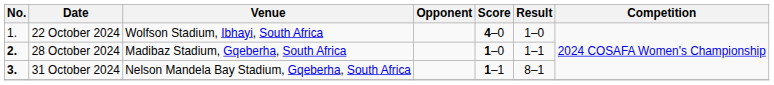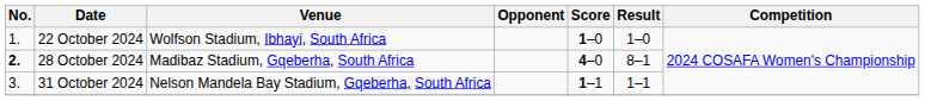 <table class="wikitable">
 <tr>
 <th>No.</th>
 <th>Date</th>
 <th>Venue</th>
 <th>Opponent</th>
 <th>Score</th>
 <th>Result</th>
 <th>Competition</th>
 </tr>
 <tr>
 <td>1.</td>
 <td>22 October 2024</td>
 <td>Wolfson Stadium, <a href='#'>Ibhayi</a>, <a href='#'>South Africa</a></td>
 <td></td>
-<td align="center"><strong>4</strong>–0</td>
+<td align="center"><strong>1</strong>–0</td>
 <td align="center">1–0</td>
 <td rowspan="3"><a href='#'>2024 COSAFA Women's Championship</a></td>
 </tr>
 <tr>
 <td><strong>2.</strong></td>
 <td>28 October 2024</td>
 <td>Madibaz Stadium, <a href='#'>Gqeberha</a>, <a href='#'>South Africa</a></td>
 <td></td>
-<td align="center"><strong>1</strong>–0</td>
-<td align="center">1–1</td>
+<td align="center"><strong>4</strong>–0</td>
+<td align="center">8–1</td>
 </tr>
 <tr>
-<td><strong>3.</strong></td>
+<td>3.</td>
 <td>31 October 2024</td>
 <td>Nelson Mandela Bay Stadium, <a href='#'>Gqeberha</a>, <a href='#'>South Africa</a></td>
 <td></td>
 <td align="center"><strong>1</strong>–1</td>
-<td align="center">8–1</td>
+<td align="center">1–1</td>
 </tr>
 <tr>
 </tr>
 </table>
